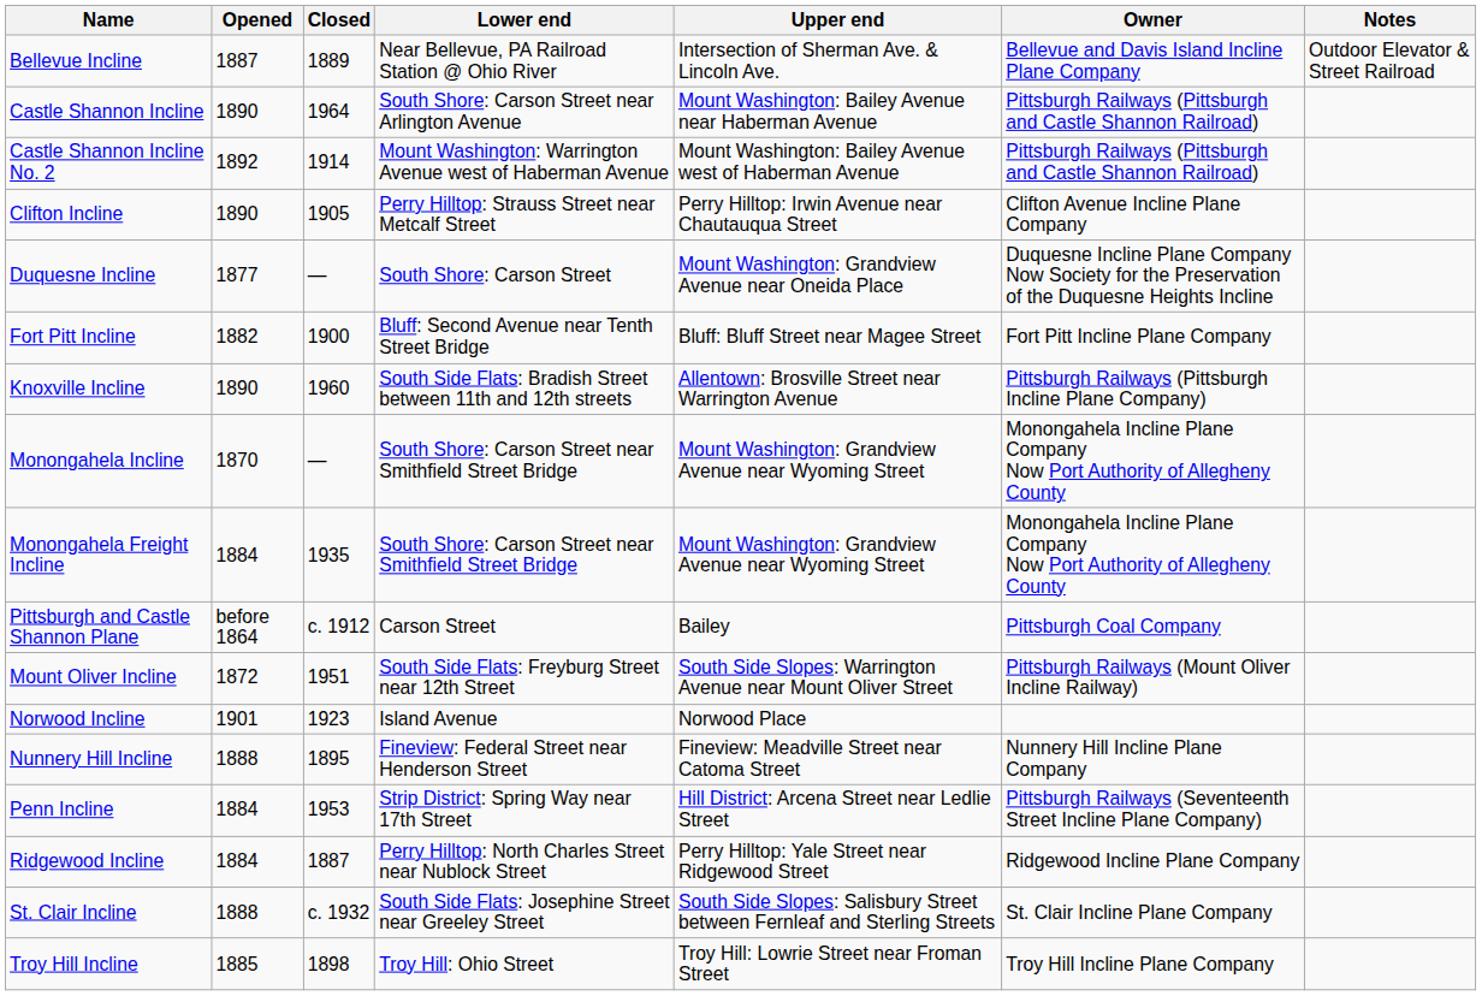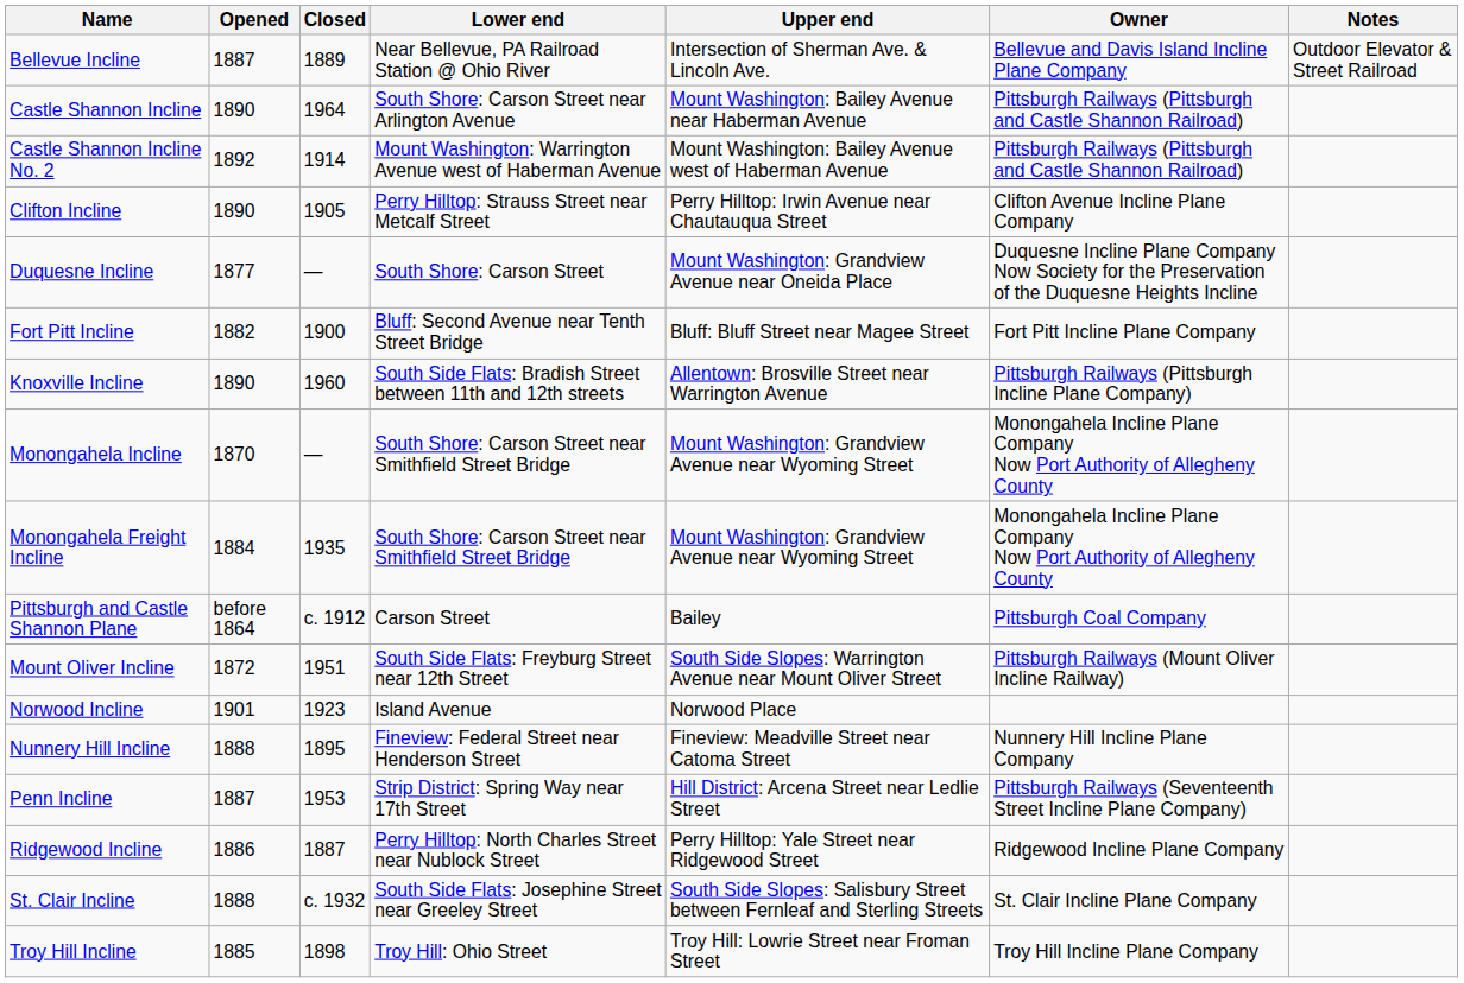 <table class="wikitable sortable">
 <tr>
 <th>Name</th>
 <th>Opened</th>
 <th>Closed</th>
 <th class="unsortable">Lower end</th>
 <th class="unsortable">Upper end</th>
 <th class="unsortable">Owner</th>
 <th class="unsortable">Notes</th>
 </tr>
 <tr>
 <td><a href='#'>Bellevue Incline</a></td>
 <td>1887</td>
 <td>1889</td>
 <td>Near Bellevue, PA Railroad Station @ Ohio River</td>
 <td>Intersection of Sherman Ave. & Lincoln Ave.</td>
 <td><a href='#'>Bellevue and Davis Island Incline Plane Company</a></td>
 <td>Outdoor Elevator & Street Railroad</td>
 </tr>
 <tr>
 <td><a href='#'>Castle Shannon Incline</a></td>
 <td data-sort-value="1890-08-26">1890</td>
 <td>1964</td>
 <td><a href='#'>South Shore</a>: Carson Street near Arlington Avenue</td>
 <td><a href='#'>Mount Washington</a>: Bailey Avenue near Haberman Avenue</td>
 <td><a href='#'>Pittsburgh Railways</a> (<a href='#'>Pittsburgh and Castle Shannon Railroad</a>)</td>
 <td></td>
 </tr>
 <tr>
 <td><a href='#'>Castle Shannon Incline No. 2</a></td>
 <td>1892</td>
 <td>1914</td>
 <td><a href='#'>Mount Washington</a>: Warrington Avenue west of Haberman Avenue</td>
 <td>Mount Washington: Bailey Avenue west of Haberman Avenue</td>
 <td><a href='#'>Pittsburgh Railways</a> (<a href='#'>Pittsburgh and Castle Shannon Railroad</a>)</td>
 <td></td>
 </tr>
 <tr>
 <td><a href='#'>Clifton Incline</a></td>
 <td>1890</td>
 <td>1905</td>
 <td><a href='#'>Perry Hilltop</a>: Strauss Street near Metcalf Street</td>
 <td>Perry Hilltop: Irwin Avenue near Chautauqua Street</td>
 <td>Clifton Avenue Incline Plane Company</td>
 <td></td>
 </tr>
 <tr>
 <td><a href='#'>Duquesne Incline</a></td>
 <td>1877</td>
 <td data-sort-value="9999">—</td>
 <td><a href='#'>South Shore</a>: Carson Street</td>
 <td><a href='#'>Mount Washington</a>: Grandview Avenue near Oneida Place</td>
 <td>Duquesne Incline Plane Company<br>Now Society for the Preservation of the Duquesne Heights Incline</td>
 <td></td>
 </tr>
 <tr>
 <td><a href='#'>Fort Pitt Incline</a></td>
 <td>1882</td>
 <td>1900</td>
 <td><a href='#'>Bluff</a>: Second Avenue near Tenth Street Bridge</td>
 <td>Bluff: Bluff Street near Magee Street</td>
 <td>Fort Pitt Incline Plane Company</td>
 <td></td>
 </tr>
 <tr>
 <td><a href='#'>Knoxville Incline</a></td>
 <td data-sort-value="1890-08-15">1890</td>
 <td>1960</td>
 <td><a href='#'>South Side Flats</a>: Bradish Street between 11th and 12th streets</td>
 <td><a href='#'>Allentown</a>: Brosville Street near Warrington Avenue</td>
 <td><a href='#'>Pittsburgh Railways</a> (Pittsburgh Incline Plane Company)</td>
 <td></td>
 </tr>
 <tr>
 <td><a href='#'>Monongahela Incline</a></td>
 <td>1870</td>
 <td data-sort-value="9999">—</td>
 <td><a href='#'>South Shore</a>: Carson Street near Smithfield Street Bridge</td>
 <td><a href='#'>Mount Washington</a>: Grandview Avenue near Wyoming Street</td>
 <td>Monongahela Incline Plane Company<br>Now <a href='#'>Port Authority of Allegheny County</a></td>
 <td></td>
 </tr>
 <tr>
 <td><a href='#'>Monongahela Freight Incline</a></td>
 <td data-sort-value="1884-04-01">1884</td>
 <td>1935</td>
 <td><a href='#'>South Shore</a>: Carson Street near <a href='#'>Smithfield Street Bridge</a></td>
 <td><a href='#'>Mount Washington</a>: Grandview Avenue near Wyoming Street</td>
 <td>Monongahela Incline Plane Company<br>Now <a href='#'>Port Authority of Allegheny County</a></td>
 <td></td>
 </tr>
 <tr>
 <td><a href='#'>Pittsburgh and Castle Shannon Plane</a></td>
 <td data-sort-value="1864">before 1864</td>
 <td data-sort-value="1912">c. 1912</td>
 <td>Carson Street</td>
 <td>Bailey</td>
 <td><a href='#'>Pittsburgh Coal Company</a></td>
 <td></td>
 </tr>
 <tr>
 <td><a href='#'>Mount Oliver Incline</a></td>
 <td>1872</td>
 <td>1951</td>
 <td><a href='#'>South Side Flats</a>: Freyburg Street near 12th Street</td>
 <td><a href='#'>South Side Slopes</a>: Warrington Avenue near Mount Oliver Street</td>
 <td><a href='#'>Pittsburgh Railways</a> (Mount Oliver Incline Railway)</td>
 <td></td>
 </tr>
 <tr>
 <td><a href='#'>Norwood Incline</a></td>
 <td>1901</td>
 <td>1923</td>
 <td>Island Avenue</td>
 <td>Norwood Place</td>
 <td></td>
 <td></td>
 </tr>
 <tr>
 <td><a href='#'>Nunnery Hill Incline</a></td>
 <td data-sort-value="1888-06-23">1888</td>
 <td>1895</td>
 <td><a href='#'>Fineview</a>: Federal Street near Henderson Street</td>
 <td>Fineview: Meadville Street near Catoma Street</td>
 <td>Nunnery Hill Incline Plane Company</td>
 <td></td>
 </tr>
 <tr>
 <td><a href='#'>Penn Incline</a></td>
-<td data-sort-value="1884-03-01">1884</td>
+<td data-sort-value="1884-03-01">1887</td>
 <td>1953</td>
 <td><a href='#'>Strip District</a>: Spring Way near 17th Street</td>
 <td><a href='#'>Hill District</a>: Arcena Street near Ledlie Street</td>
 <td><a href='#'>Pittsburgh Railways</a> (Seventeenth Street Incline Plane Company)</td>
 <td></td>
 </tr>
 <tr>
 <td><a href='#'>Ridgewood Incline</a></td>
-<td>1884</td>
+<td>1886</td>
 <td>1887</td>
 <td><a href='#'>Perry Hilltop</a>: North Charles Street near Nublock Street</td>
 <td>Perry Hilltop: Yale Street near Ridgewood Street</td>
 <td>Ridgewood Incline Plane Company</td>
 <td></td>
 </tr>
 <tr>
 <td><a href='#'>St. Clair Incline</a></td>
 <td data-sort-value="1888-03-05">1888</td>
 <td data-sort-value="1932">c. 1932</td>
 <td><a href='#'>South Side Flats</a>: Josephine Street near Greeley Street</td>
 <td><a href='#'>South Side Slopes</a>: Salisbury Street between Fernleaf and Sterling Streets</td>
 <td>St. Clair Incline Plane Company</td>
 <td></td>
 </tr>
 <tr>
 <td><a href='#'>Troy Hill Incline</a></td>
 <td data-sort-value="1888-09-20">1885</td>
 <td>1898</td>
 <td><a href='#'>Troy Hill</a>: Ohio Street</td>
 <td>Troy Hill: Lowrie Street near Froman Street</td>
 <td>Troy Hill Incline Plane Company</td>
 <td></td>
 </tr>
 </table>
